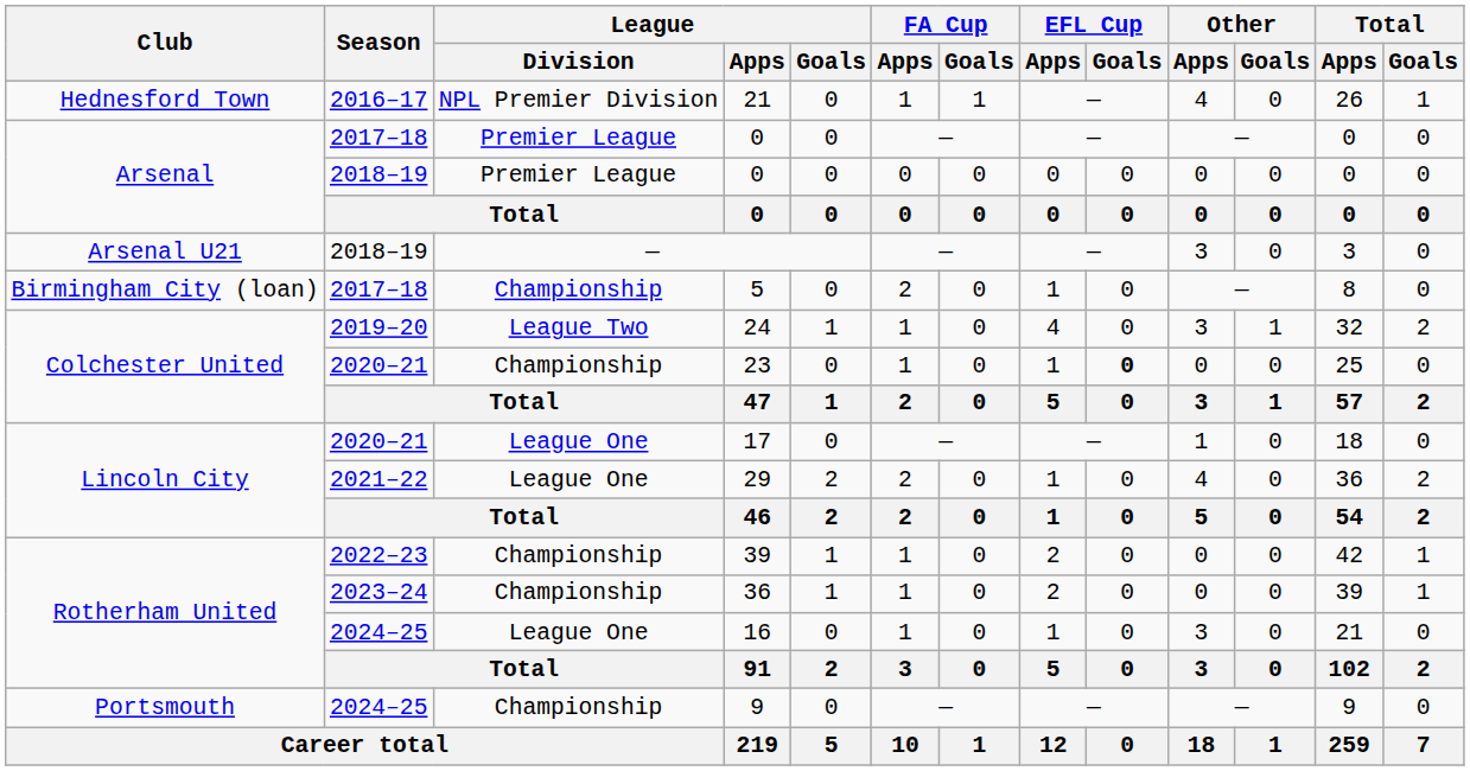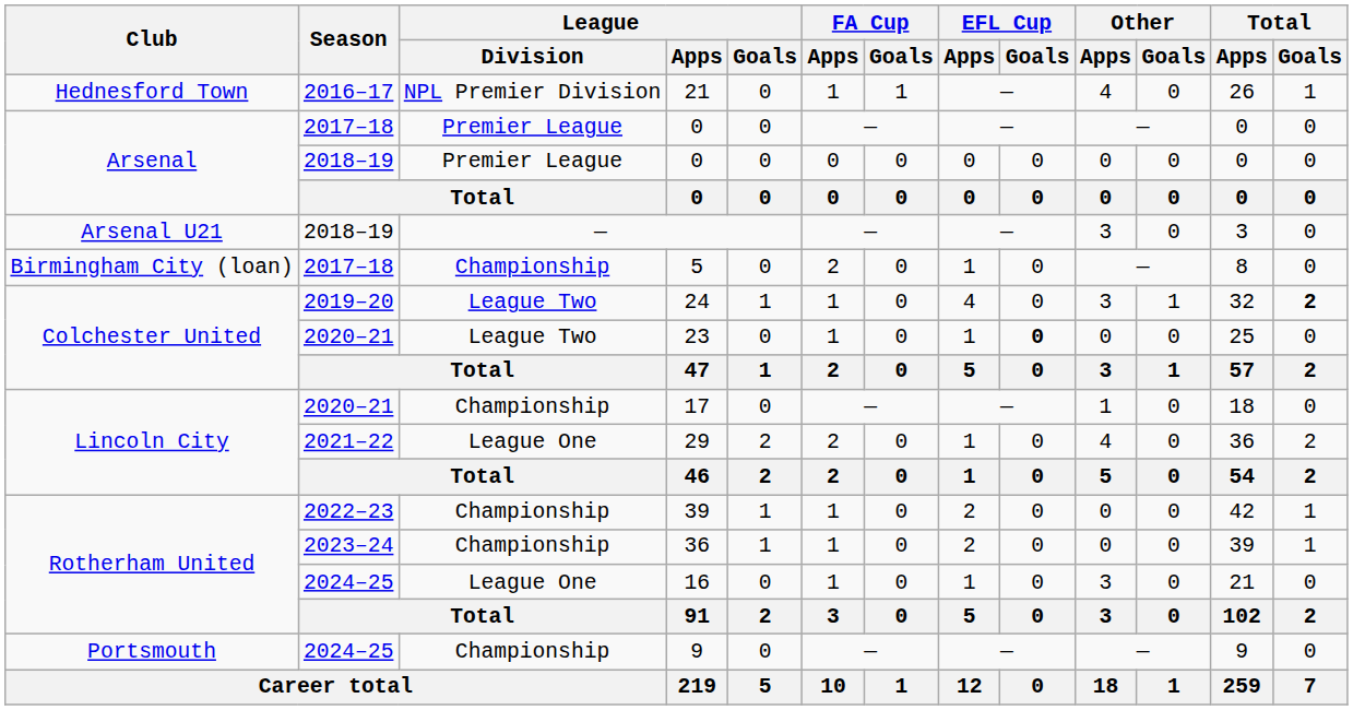 <table class=wikitable style=text-align:center>
 <tr>
 <th rowspan=2>Club</th>
 <th rowspan=2>Season</th>
 <th colspan=3>League</th>
 <th colspan=2><a href='#'>FA Cup</a></th>
 <th colspan=2><a href='#'>EFL Cup</a></th>
 <th colspan=2>Other</th>
 <th colspan=2>Total</th>
 </tr>
 <tr>
 <th>Division</th>
 <th>Apps</th>
 <th>Goals</th>
 <th>Apps</th>
 <th>Goals</th>
 <th>Apps</th>
 <th>Goals</th>
 <th>Apps</th>
 <th>Goals</th>
 <th>Apps</th>
 <th>Goals</th>
 </tr>
 <tr>
 <td><a href='#'>Hednesford Town</a></td>
 <td><a href='#'>2016–17</a></td>
 <td><a href='#'>NPL</a> Premier Division</td>
 <td>21</td>
 <td>0</td>
 <td>1</td>
 <td>1</td>
 <td colspan=2>—</td>
 <td>4</td>
 <td>0</td>
 <td>26</td>
 <td>1</td>
 </tr>
 <tr>
 <td rowspan=3><a href='#'>Arsenal</a></td>
 <td><a href='#'>2017–18</a></td>
 <td><a href='#'>Premier League</a></td>
 <td>0</td>
 <td>0</td>
 <td colspan=2>—</td>
 <td colspan=2>—</td>
 <td colspan=2>—</td>
 <td>0</td>
 <td>0</td>
 </tr>
 <tr>
 <td><a href='#'>2018–19</a></td>
 <td>Premier League</td>
 <td>0</td>
 <td>0</td>
 <td>0</td>
 <td>0</td>
 <td>0</td>
 <td>0</td>
 <td>0</td>
 <td>0</td>
 <td>0</td>
 <td>0</td>
 </tr>
 <tr>
 <th colspan=2>Total</th>
 <th>0</th>
 <th>0</th>
 <th>0</th>
 <th>0</th>
 <th>0</th>
 <th>0</th>
 <th>0</th>
 <th>0</th>
 <th>0</th>
 <th>0</th>
 </tr>
 <tr>
 <td><a href='#'>Arsenal U21</a></td>
 <td>2018–19</td>
 <td colspan=3>—</td>
 <td colspan=2>—</td>
 <td colspan=2>—</td>
 <td>3</td>
 <td>0</td>
 <td>3</td>
 <td>0</td>
 </tr>
 <tr>
 <td><a href='#'>Birmingham City</a> (loan)</td>
 <td><a href='#'>2017–18</a></td>
 <td><a href='#'>Championship</a></td>
 <td>5</td>
 <td>0</td>
 <td>2</td>
 <td>0</td>
 <td>1</td>
 <td>0</td>
 <td colspan=2>—</td>
 <td>8</td>
 <td>0</td>
 </tr>
 <tr>
 <td rowspan=3><a href='#'>Colchester United</a></td>
 <td><a href='#'>2019–20</a></td>
 <td><a href='#'>League Two</a></td>
 <td>24</td>
 <td>1</td>
 <td>1</td>
 <td>0</td>
 <td>4</td>
 <td>0</td>
 <td>3</td>
 <td>1</td>
 <td>32</td>
-<td>2</td>
+<td><strong>2</strong></td>
 </tr>
 <tr>
 <td><a href='#'>2020–21</a></td>
-<td>Championship</td>
+<td>League Two</td>
 <td>23</td>
 <td>0</td>
 <td>1</td>
 <td>0</td>
 <td>1</td>
 <td><strong>0</strong></td>
 <td>0</td>
 <td>0</td>
 <td>25</td>
 <td>0</td>
 </tr>
 <tr>
 <th colspan=2>Total</th>
 <th>47</th>
 <th>1</th>
 <th>2</th>
 <th>0</th>
 <th>5</th>
 <th>0</th>
 <th>3</th>
 <th>1</th>
 <th>57</th>
 <th>2</th>
 </tr>
 <tr>
 <td rowspan=3><a href='#'>Lincoln City</a></td>
 <td><a href='#'>2020–21</a></td>
-<td><a href='#'>League One</a></td>
+<td>Championship</td>
 <td>17</td>
 <td>0</td>
 <td colspan=2>—</td>
 <td colspan=2>—</td>
 <td>1</td>
 <td>0</td>
 <td>18</td>
 <td>0</td>
 </tr>
 <tr>
 <td><a href='#'>2021–22</a></td>
 <td>League One</td>
 <td>29</td>
 <td>2</td>
 <td>2</td>
 <td>0</td>
 <td>1</td>
 <td>0</td>
 <td>4</td>
 <td>0</td>
 <td>36</td>
 <td>2</td>
 </tr>
 <tr>
 <th colspan=2>Total</th>
 <th>46</th>
 <th>2</th>
 <th>2</th>
 <th>0</th>
 <th>1</th>
 <th>0</th>
 <th>5</th>
 <th>0</th>
 <th>54</th>
 <th>2</th>
 </tr>
 <tr>
 <td rowspan=4><a href='#'>Rotherham United</a></td>
 <td><a href='#'>2022–23</a></td>
 <td>Championship</td>
 <td>39</td>
 <td>1</td>
 <td>1</td>
 <td>0</td>
 <td>2</td>
 <td>0</td>
 <td>0</td>
 <td>0</td>
 <td>42</td>
 <td>1</td>
 </tr>
 <tr>
 <td><a href='#'>2023–24</a></td>
 <td>Championship</td>
 <td>36</td>
 <td>1</td>
 <td>1</td>
 <td>0</td>
 <td>2</td>
 <td>0</td>
 <td>0</td>
 <td>0</td>
 <td>39</td>
 <td>1</td>
 </tr>
 <tr>
 <td><a href='#'>2024–25</a></td>
 <td>League One</td>
 <td>16</td>
 <td>0</td>
 <td>1</td>
 <td>0</td>
 <td>1</td>
 <td>0</td>
 <td>3</td>
 <td>0</td>
 <td>21</td>
 <td>0</td>
 </tr>
 <tr>
 <th colspan=2>Total</th>
 <th>91</th>
 <th>2</th>
 <th>3</th>
 <th>0</th>
 <th>5</th>
 <th>0</th>
 <th>3</th>
 <th>0</th>
 <th>102</th>
 <th>2</th>
 </tr>
 <tr>
 <td><a href='#'>Portsmouth</a></td>
 <td><a href='#'>2024–25</a></td>
 <td>Championship</td>
 <td>9</td>
 <td>0</td>
 <td colspan="2">—</td>
 <td colspan="2">—</td>
 <td colspan="2">—</td>
 <td>9</td>
 <td>0</td>
 </tr>
 <tr>
 <th colspan=3>Career total</th>
 <th>219</th>
 <th>5</th>
 <th>10</th>
 <th>1</th>
 <th>12</th>
 <th>0</th>
 <th>18</th>
 <th>1</th>
 <th>259</th>
 <th>7</th>
 </tr>
 </table>
